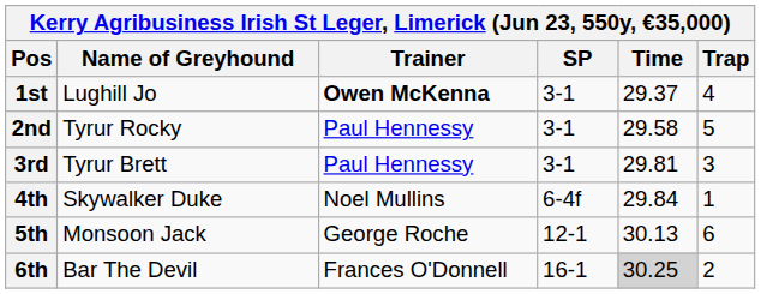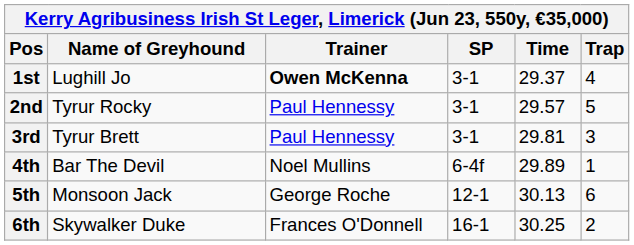 <table class="wikitable">
 <tr>
 <th colspan="6"><a href='#'>Kerry Agribusiness Irish St Leger</a>, <a href='#'>Limerick</a> (Jun 23, 550y, €35,000)</th>
 </tr>
 <tr>
 <th width=30>Pos</th>
 <th width=180>Name of Greyhound</th>
 <th width=150>Trainer</th>
 <th width=50>SP</th>
 <th width=50>Time</th>
 <th width=30>Trap</th>
 </tr>
 <tr>
 <th>1st</th>
 <td>Lughill Jo</td>
 <td><strong>Owen McKenna</strong></td>
 <td>3-1</td>
 <td>29.37</td>
 <td>4</td>
 </tr>
 <tr>
 <th>2nd</th>
 <td>Tyrur Rocky</td>
 <td><a href='#'>Paul Hennessy</a></td>
 <td>3-1</td>
-<td>29.58</td>
+<td>29.57</td>
 <td>5</td>
 </tr>
 <tr>
 <th>3rd</th>
 <td>Tyrur Brett</td>
 <td><a href='#'>Paul Hennessy</a></td>
 <td>3-1</td>
 <td>29.81</td>
 <td>3</td>
 </tr>
 <tr>
 <th>4th</th>
-<td>Skywalker Duke</td>
+<td>Bar The Devil</td>
 <td>Noel Mullins</td>
 <td>6-4f</td>
-<td>29.84</td>
+<td>29.89</td>
 <td>1</td>
 </tr>
 <tr>
 <th>5th</th>
 <td>Monsoon Jack</td>
 <td>George Roche</td>
 <td>12-1</td>
 <td>30.13</td>
 <td>6</td>
 </tr>
 <tr>
 <th>6th</th>
-<td>Bar The Devil</td>
+<td>Skywalker Duke</td>
 <td>Frances O'Donnell</td>
 <td>16-1</td>
-<td style="background: lightgrey;">30.25</td>
+<td>30.25</td>
 <td>2</td>
 </tr>
 </table>
